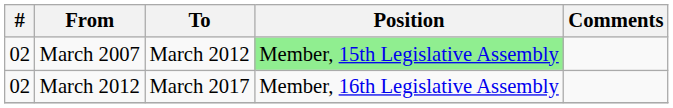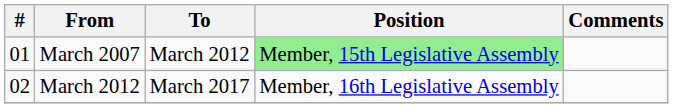 <table class="wikitable  sortable">
 <tr>
 <th>#</th>
 <th>From</th>
 <th>To</th>
 <th>Position</th>
 <th>Comments</th>
 </tr>
 <tr>
-<td>02</td>
+<td>01</td>
 <td>March 2007</td>
 <td>March 2012</td>
 <td style="background: lightgreen;">Member, <a href='#'>15th Legislative  Assembly</a></td>
 <td></td>
 </tr>
 <tr>
 <td>02</td>
 <td>March 2012</td>
 <td>March  2017</td>
 <td>Member, <a href='#'>16th Legislative  Assembly</a></td>
 <td></td>
 </tr>
 <tr>
 </tr>
 </table>
